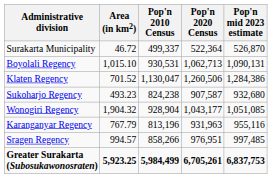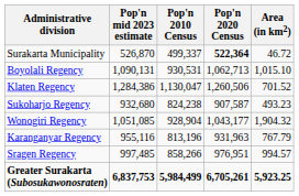 <table class="wikitable" style="text-align:right;">
 <tr>
 <th>Administrative<br>division</th>
-<th>Area <br>(in km<sup>2</sup>)</th>
+<th>Pop'n <br>mid 2023<br>estimate</th>
 <th>Pop'n <br>2010<br>Census</th>
 <th>Pop'n <br>2020<br>Census</th>
-<th>Pop'n <br>mid 2023<br>estimate</th>
+<th>Area <br>(in km<sup>2</sup>)</th>
 </tr>
 <tr>
 <td align="left">Surakarta Municipality</td>
+<td>526,870</td>
+<td>499,337</td>
+<td><strong>522,364</strong></td>
 <td>46.72</td>
-<td>499,337</td>
-<td>522,364</td>
-<td>526,870</td>
 </tr>
 <tr>
 <td align="left"><a href='#'>Boyolali Regency</a></td>
-<td>1,015.10</td>
+<td>1,090,131</td>
 <td>930,531</td>
 <td>1,062,713</td>
-<td>1,090,131</td>
+<td>1,015.10</td>
 </tr>
 <tr>
 <td align="left"><a href='#'>Klaten Regency</a></td>
-<td>701.52</td>
+<td>1,284,386</td>
 <td>1,130,047</td>
 <td>1,260,506</td>
-<td>1,284,386</td>
+<td>701.52</td>
 </tr>
 <tr>
 <td align="left"><a href='#'>Sukoharjo Regency</a></td>
-<td>493.23</td>
+<td>932,680</td>
 <td>824,238</td>
 <td>907,587</td>
-<td>932,680</td>
+<td>493.23</td>
 </tr>
 <tr>
 <td align="left"><a href='#'>Wonogiri Regency</a></td>
-<td>1,904.32</td>
+<td>1,051,085</td>
 <td>928,904</td>
 <td>1,043,177</td>
-<td>1,051,085</td>
+<td>1,904.32</td>
 </tr>
 <tr>
 <td align="left"><a href='#'>Karanganyar Regency</a></td>
-<td>767.79</td>
+<td>955,116</td>
 <td>813,196</td>
 <td>931,963</td>
-<td>955,116</td>
+<td>767.79</td>
 </tr>
 <tr>
 <td align="left"><a href='#'>Sragen Regency</a></td>
-<td>994.57</td>
+<td>997,485</td>
 <td>858,266</td>
 <td>976,951</td>
-<td>997,485</td>
+<td>994.57</td>
 </tr>
 <tr>
 <td align="left"><strong>Greater Surakarta <br>(<em>Subosukawonosraten</em>)</strong></td>
-<td><strong>5,923.25</strong></td>
+<td><strong>6,837,753</strong></td>
 <td><strong>5,984,499</strong></td>
 <td><strong>6,705,261</strong></td>
-<td><strong>6,837,753</strong></td>
+<td><strong>5,923.25</strong></td>
 </tr>
 </table>
